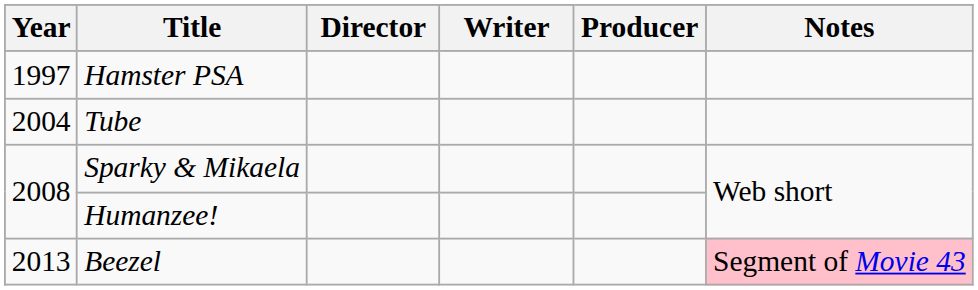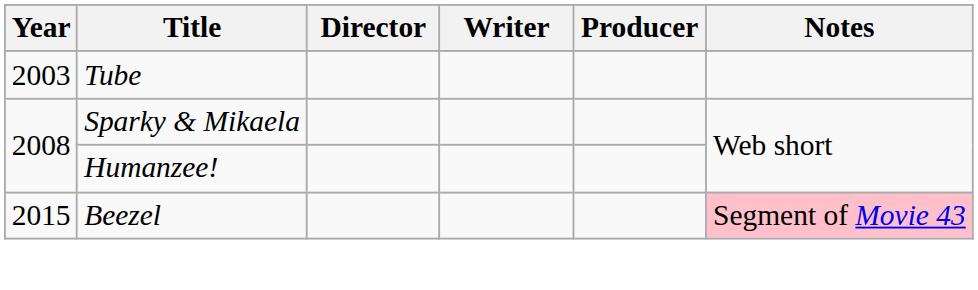 <table class="wikitable">
 <tr>
 <th>Year</th>
 <th>Title</th>
 <th style="width:65px;">Director</th>
 <th style="width:65px;">Writer</th>
 <th style="width:65px;">Producer</th>
 <th>Notes</th>
 </tr>
 <tr>
-<td>1997</td>
-<td><em>Hamster PSA</em></td>
-<td></td>
-<td></td>
-<td></td>
-<td></td>
-</tr>
-<tr>
-<td>2004</td>
+<td>2003</td>
 <td><em>Tube</em></td>
 <td></td>
 <td></td>
 <td></td>
 <td></td>
 </tr>
 <tr>
 <td rowspan="2">2008</td>
 <td><em>Sparky & Mikaela</em></td>
 <td></td>
 <td></td>
 <td></td>
 <td rowspan=2>Web short</td>
 </tr>
 <tr>
 <td><em>Humanzee!</em></td>
 <td></td>
 <td></td>
 <td></td>
 </tr>
 <tr>
-<td>2013</td>
+<td>2015</td>
 <td><em>Beezel</em></td>
 <td></td>
 <td></td>
 <td></td>
 <td style="background: pink;">Segment of <em><a href='#'>Movie 43</a></em></td>
 </tr>
 </table>
